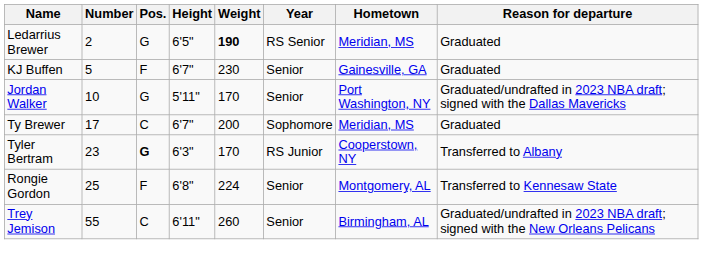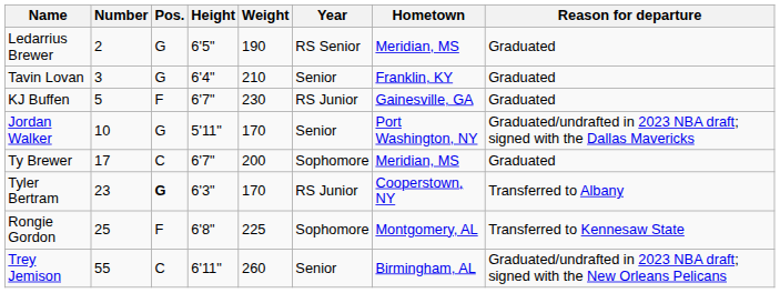 <table class="wikitable sortable" border="1">
 <tr>
 <th>Name</th>
 <th>Number</th>
 <th>Pos.</th>
 <th>Height</th>
 <th>Weight</th>
 <th>Year</th>
 <th>Hometown</th>
 <th class="unsortable">Reason for departure</th>
 </tr>
 <tr>
 <td>Ledarrius Brewer</td>
 <td>2</td>
 <td>G</td>
 <td>6'5"</td>
-<td><strong>190</strong></td>
+<td>190</td>
 <td>RS Senior</td>
 <td><a href='#'>Meridian, MS</a></td>
+<td>Graduated</td>
+</tr>
+<tr>
+<td>Tavin Lovan</td>
+<td>3</td>
+<td>G</td>
+<td>6'4"</td>
+<td>210</td>
+<td>Senior</td>
+<td><a href='#'>Franklin, KY</a></td>
 <td>Graduated</td>
 </tr>
 <tr>
 <td>KJ Buffen</td>
 <td>5</td>
 <td>F</td>
 <td>6'7"</td>
 <td>230</td>
-<td>Senior</td>
+<td>RS Junior</td>
 <td><a href='#'>Gainesville, GA</a></td>
 <td>Graduated</td>
 </tr>
 <tr>
 <td><a href='#'>Jordan Walker</a></td>
 <td>10</td>
 <td>G</td>
 <td>5'11"</td>
 <td>170</td>
 <td>Senior</td>
 <td><a href='#'>Port Washington, NY</a></td>
 <td>Graduated/undrafted in <a href='#'>2023 NBA draft</a>; signed with the <a href='#'>Dallas Mavericks</a></td>
 </tr>
 <tr>
 <td>Ty Brewer</td>
 <td>17</td>
 <td>C</td>
 <td>6'7"</td>
 <td>200</td>
 <td>Sophomore</td>
 <td><a href='#'>Meridian, MS</a></td>
 <td>Graduated</td>
 </tr>
 <tr>
 <td>Tyler Bertram</td>
 <td>23</td>
 <td><strong>G</strong></td>
 <td>6'3"</td>
 <td>170</td>
 <td>RS Junior</td>
 <td><a href='#'>Cooperstown, NY</a></td>
 <td>Transferred to <a href='#'>Albany</a></td>
 </tr>
 <tr>
 <td>Rongie Gordon</td>
 <td>25</td>
 <td>F</td>
 <td>6'8"</td>
-<td>224</td>
-<td>Senior</td>
+<td>225</td>
+<td>Sophomore</td>
 <td><a href='#'>Montgomery, AL</a></td>
 <td>Transferred to <a href='#'>Kennesaw State</a></td>
 </tr>
 <tr>
 <td><a href='#'>Trey Jemison</a></td>
 <td>55</td>
 <td>C</td>
 <td>6'11"</td>
 <td>260</td>
 <td>Senior</td>
 <td><a href='#'>Birmingham, AL</a></td>
 <td>Graduated/undrafted in <a href='#'>2023 NBA draft</a>; signed with the <a href='#'>New Orleans Pelicans</a></td>
 </tr>
 </table>
